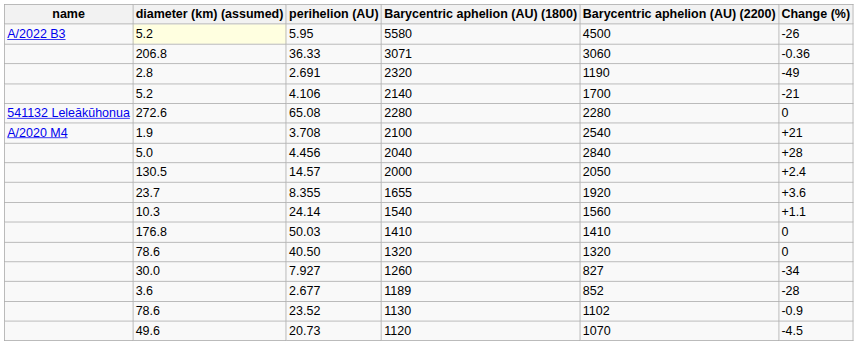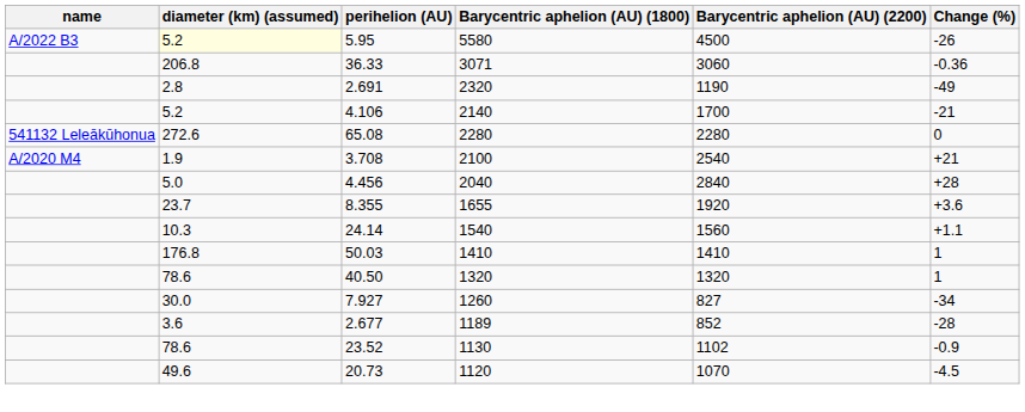 <table class="wikitable sortable sticky-header">
 <tr>
 <th>name</th>
 <th>diameter (km) (assumed)</th>
 <th>perihelion (AU)</th>
 <th>Barycentric aphelion (AU) (1800)</th>
 <th>Barycentric aphelion (AU) (2200)</th>
 <th>Change (%)</th>
 </tr>
 <tr>
 <td><a href='#'>A/2022 B3</a></td>
 <td style="background: lightyellow;">5.2</td>
 <td>5.95</td>
 <td>5580</td>
 <td>4500</td>
 <td>-26</td>
 </tr>
 <tr>
 <td></td>
 <td>206.8</td>
 <td>36.33</td>
 <td>3071</td>
 <td>3060</td>
 <td>-0.36</td>
 </tr>
 <tr>
 <td></td>
 <td>2.8</td>
 <td>2.691</td>
 <td>2320</td>
 <td>1190</td>
 <td>-49</td>
 </tr>
 <tr>
 <td></td>
 <td>5.2</td>
 <td>4.106</td>
 <td>2140</td>
 <td>1700</td>
 <td>-21</td>
 </tr>
 <tr>
 <td><a href='#'>541132 Leleākūhonua</a></td>
 <td>272.6</td>
 <td>65.08</td>
 <td>2280</td>
 <td>2280</td>
 <td>0</td>
 </tr>
 <tr>
 <td><a href='#'>A/2020 M4</a></td>
 <td>1.9</td>
 <td>3.708</td>
 <td>2100</td>
 <td>2540</td>
 <td>+21</td>
 </tr>
 <tr>
 <td></td>
 <td>5.0</td>
 <td>4.456</td>
 <td>2040</td>
 <td>2840</td>
 <td>+28</td>
 </tr>
 <tr>
 <td></td>
-<td>130.5</td>
-<td>14.57</td>
-<td>2000</td>
-<td>2050</td>
-<td>+2.4</td>
-</tr>
-<tr>
-<td></td>
 <td>23.7</td>
 <td>8.355</td>
 <td>1655</td>
 <td>1920</td>
 <td>+3.6</td>
 </tr>
 <tr>
 <td></td>
 <td>10.3</td>
 <td>24.14</td>
 <td>1540</td>
 <td>1560</td>
 <td>+1.1</td>
 </tr>
 <tr>
 <td></td>
 <td>176.8</td>
 <td>50.03</td>
 <td>1410</td>
 <td>1410</td>
-<td>0</td>
+<td>1</td>
 </tr>
 <tr>
 <td></td>
 <td>78.6</td>
 <td>40.50</td>
 <td>1320</td>
 <td>1320</td>
-<td>0</td>
+<td>1</td>
 </tr>
 <tr>
 <td></td>
 <td>30.0</td>
 <td>7.927</td>
 <td>1260</td>
 <td>827</td>
 <td>-34</td>
 </tr>
 <tr>
 <td></td>
 <td>3.6</td>
 <td>2.677</td>
 <td>1189</td>
 <td>852</td>
 <td>-28</td>
 </tr>
 <tr>
 <td></td>
 <td>78.6</td>
 <td>23.52</td>
 <td>1130</td>
 <td>1102</td>
 <td>-0.9</td>
 </tr>
 <tr>
 <td></td>
 <td>49.6</td>
 <td>20.73</td>
 <td>1120</td>
 <td>1070</td>
 <td>-4.5</td>
 </tr>
 </table>
